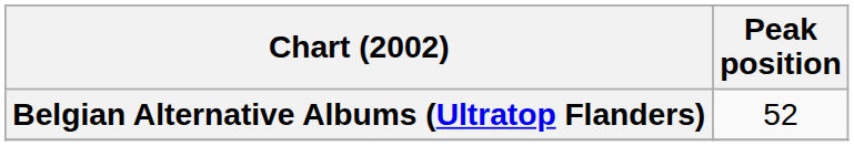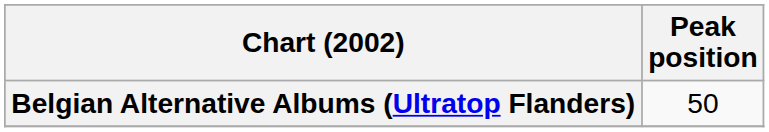 <table class="wikitable sortable plainrowheaders" style="text-align:center">
 <tr>
 <th scope="col">Chart (2002)</th>
 <th scope="col">Peak<br>position</th>
 </tr>
 <tr>
 <th scope="row">Belgian Alternative Albums (<a href='#'>Ultratop</a> Flanders)</th>
-<td>52</td>
+<td>50</td>
 </tr>
 <tr>
 </tr>
 <tr>
 </tr>
 <tr>
 </tr>
 <tr>
 </tr>
 <tr>
 </tr>
 </table>
